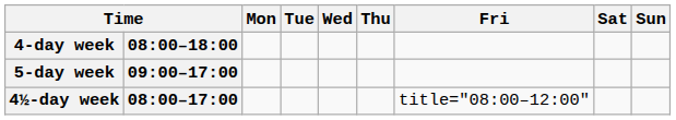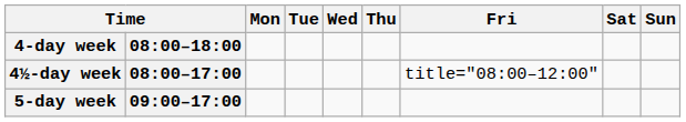 <table class="wikitable">
 <tr>
 <th colspan=2>Time</th>
 <th>Mon</th>
 <th>Tue</th>
 <th>Wed</th>
 <th>Thu</th>
 <th>Fri</th>
 <th>Sat</th>
 <th>Sun</th>
 </tr>
 <tr>
 <th>4-day week</th>
 <th>08:00–18:00</th>
 <td></td>
 <td></td>
 <td></td>
 <td></td>
 <td></td>
 <td></td>
 <td></td>
 </tr>
 <tr>
+<th>4½-day week</th>
+<th>08:00–17:00</th>
+<td></td>
+<td></td>
+<td></td>
+<td></td>
+<td>title="08:00–12:00" </td>
+<td></td>
+<td></td>
+</tr>
+<tr>
 <th>5-day week</th>
 <th>09:00–17:00</th>
 <td></td>
 <td></td>
 <td></td>
 <td></td>
 <td></td>
 <td></td>
 <td></td>
 </tr>
-<tr>
-<th>4½-day week</th>
-<th>08:00–17:00</th>
-<td></td>
-<td></td>
-<td></td>
-<td></td>
-<td>title="08:00–12:00" </td>
-<td></td>
-<td></td>
-</tr>
 </table>
